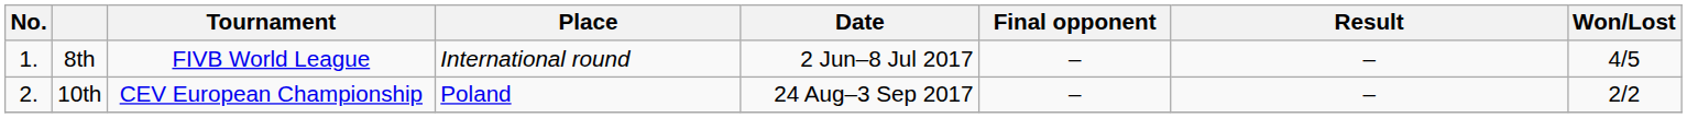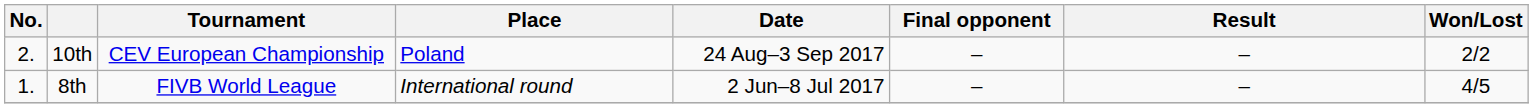 <table class="wikitable sortable">
 <tr>
 <th style="width:1em">No.</th>
 <th></th>
 <th style="width:14em">Tournament</th>
 <th style="width:13em">Place</th>
 <th style="width:10em">Date</th>
 <th style="width:8em">Final opponent</th>
 <th style="width:17em">Result</th>
 <th style="width:4em">Won/Lost</th>
 </tr>
 <tr>
+<td align=center>2.</td>
+<td align=center>10th</td>
+<td align=center><a href='#'>CEV European Championship</a></td>
+<td> <a href='#'>Poland</a></td>
+<td align=right>24 Aug–3 Sep 2017</td>
+<td align=center>–</td>
+<td align=center>–</td>
+<td align=center>2/2</td>
+</tr>
+<tr>
 <td align=center>1.</td>
 <td align=center>8th</td>
 <td align=center><a href='#'>FIVB World League</a></td>
 <td><em>International round</em></td>
 <td align=right>2 Jun–8 Jul 2017</td>
 <td align=center>–</td>
 <td align=center>–</td>
 <td align=center>4/5</td>
 </tr>
 <tr>
-<td align=center>2.</td>
-<td align=center>10th</td>
-<td align=center><a href='#'>CEV European Championship</a></td>
-<td> <a href='#'>Poland</a></td>
-<td align=right>24 Aug–3 Sep 2017</td>
-<td align=center>–</td>
-<td align=center>–</td>
-<td align=center>2/2</td>
-</tr>
-<tr>
 </tr>
 </table>
